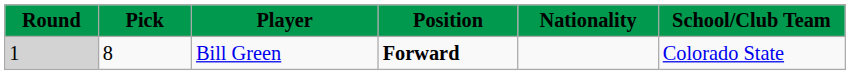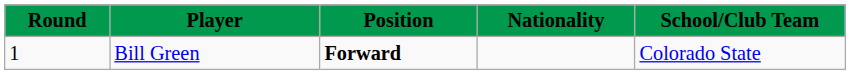 <table class="wikitable sortable sortable">
 <tr>
 <th style="background:#00994d; width:10%;">Round</th>
-<th style="background:#00994d; width:10%;">Pick</th>
 <th style="background:#00994d; width:20%;">Player</th>
 <th style="background:#00994d; width:15%;">Position</th>
 <th style="background:#00994d; width:15%;">Nationality</th>
 <th style="background:#00994d; width:20%;">School/Club Team</th>
 </tr>
 <tr>
-<td style="background: lightgrey;">1</td>
-<td>8</td>
+<td>1</td>
 <td><a href='#'>Bill Green</a></td>
 <td><strong>Forward</strong></td>
 <td></td>
 <td><a href='#'>Colorado State</a></td>
 </tr>
 </table>
